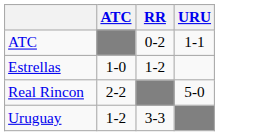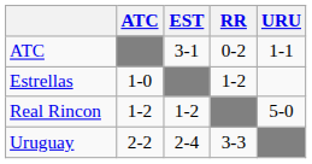 <table cellspacing="0" cellpadding="3" style="background-color: #f9f9f9; font-size: 90%; text-align: center"  class="wikitable">
 <tr>
 <th width=80></th>
 <th width=30><a href='#'>ATC</a></th>
+<th width=30><a href='#'>EST</a></th>
 <th width=30><a href='#'>RR</a></th>
 <th width=30><a href='#'>URU</a></th>
 </tr>
 <tr>
 <td align=left><a href='#'>ATC</a></td>
 <td bgcolor="#808080"></td>
+<td>3-1</td>
 <td>0-2</td>
 <td>1-1</td>
 </tr>
 <tr>
 <td align=left><a href='#'>Estrellas</a></td>
 <td>1-0</td>
+<td bgcolor="#808080"></td>
 <td>1-2</td>
 <td></td>
 </tr>
 <tr>
 <td align=left><a href='#'>Real Rincon</a></td>
-<td>2-2</td>
+<td>1-2</td>
+<td>1-2</td>
 <td bgcolor="#808080"></td>
 <td>5-0</td>
 </tr>
 <tr>
 <td align=left><a href='#'>Uruguay</a></td>
-<td>1-2</td>
+<td>2-2</td>
+<td>2-4</td>
 <td>3-3</td>
 <td bgcolor="#808080"></td>
 </tr>
 </table>
